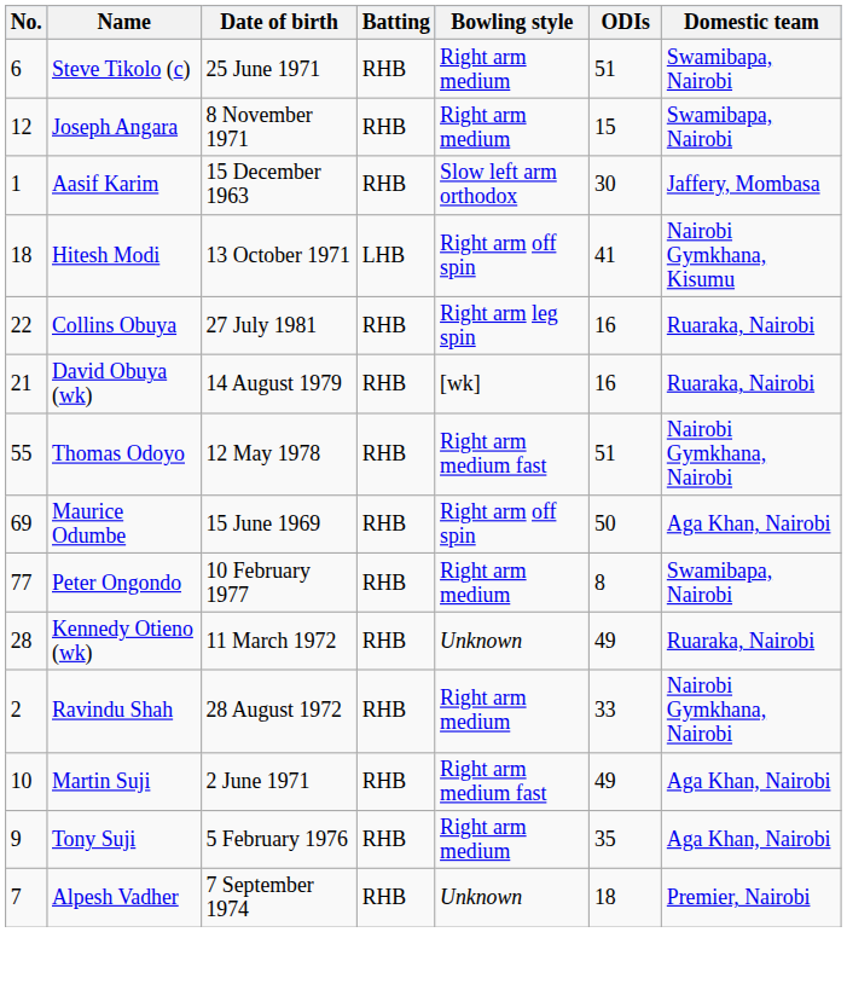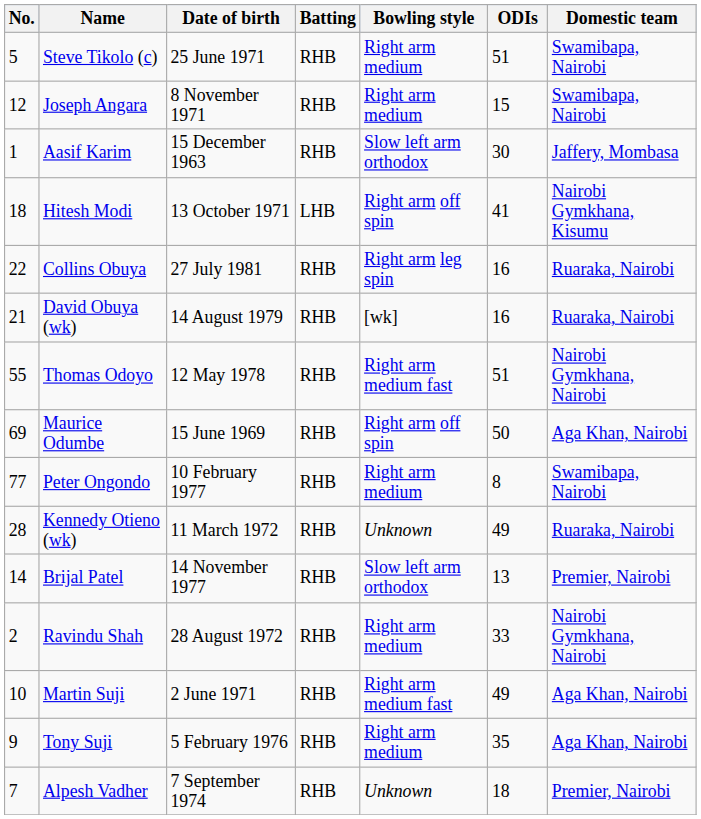 <table class="wikitable sortable sortable" cellspacing="2" style="width:100%;">
 <tr style="background:#aad0ff;">
 <th>No.</th>
 <th width=20%>Name</th>
 <th width=20%>Date of birth</th>
 <th width=8%>Batting</th>
 <th width=20%>Bowling style</th>
 <th width=9%>ODIs</th>
 <th width=25%>Domestic team</th>
 </tr>
 <tr>
-<td>6</td>
+<td>5</td>
 <td><a href='#'>Steve Tikolo</a> (<a href='#'>c</a>)</td>
 <td>25 June 1971</td>
 <td>RHB</td>
 <td><a href='#'>Right arm</a> <a href='#'>medium</a></td>
 <td>51</td>
 <td> <a href='#'>Swamibapa, Nairobi</a></td>
 </tr>
 <tr>
 <td>12</td>
 <td><a href='#'>Joseph Angara</a></td>
 <td>8 November 1971</td>
 <td>RHB</td>
 <td><a href='#'>Right arm</a> <a href='#'>medium</a></td>
 <td>15</td>
 <td> <a href='#'>Swamibapa, Nairobi</a></td>
 </tr>
 <tr>
 <td>1</td>
 <td><a href='#'>Aasif Karim</a></td>
 <td>15 December 1963</td>
 <td>RHB</td>
 <td><a href='#'>Slow left arm orthodox</a></td>
 <td>30</td>
 <td> <a href='#'>Jaffery, Mombasa</a></td>
 </tr>
 <tr>
 <td>18</td>
 <td><a href='#'>Hitesh Modi</a></td>
 <td>13 October 1971</td>
 <td>LHB</td>
 <td><a href='#'>Right arm</a> <a href='#'>off spin</a></td>
 <td>41</td>
 <td> <a href='#'>Nairobi Gymkhana, Kisumu</a></td>
 </tr>
 <tr>
 <td>22</td>
 <td><a href='#'>Collins Obuya</a></td>
 <td>27 July 1981</td>
 <td>RHB</td>
 <td><a href='#'>Right arm</a> <a href='#'>leg spin</a></td>
 <td>16</td>
 <td> <a href='#'>Ruaraka, Nairobi</a></td>
 </tr>
 <tr>
 <td>21</td>
 <td><a href='#'>David Obuya</a> (<a href='#'>wk</a>)</td>
 <td>14 August 1979</td>
 <td>RHB</td>
 <td>[wk]</td>
 <td>16</td>
 <td> <a href='#'>Ruaraka, Nairobi</a></td>
 </tr>
 <tr>
 <td>55</td>
 <td><a href='#'>Thomas Odoyo</a></td>
 <td>12 May 1978</td>
 <td>RHB</td>
 <td><a href='#'>Right arm</a> <a href='#'>medium fast</a></td>
 <td>51</td>
 <td> <a href='#'>Nairobi Gymkhana, Nairobi</a></td>
 </tr>
 <tr>
 <td>69</td>
 <td><a href='#'>Maurice Odumbe</a></td>
 <td>15 June 1969</td>
 <td>RHB</td>
 <td><a href='#'>Right arm</a> <a href='#'>off spin</a></td>
 <td>50</td>
 <td> <a href='#'>Aga Khan, Nairobi</a></td>
 </tr>
 <tr>
 <td>77</td>
 <td><a href='#'>Peter Ongondo</a></td>
 <td>10 February 1977</td>
 <td>RHB</td>
 <td><a href='#'>Right arm</a> <a href='#'>medium</a></td>
 <td>8</td>
 <td> <a href='#'>Swamibapa, Nairobi</a></td>
 </tr>
 <tr>
 <td>28</td>
 <td><a href='#'>Kennedy Otieno</a> (<a href='#'>wk</a>)</td>
 <td>11 March 1972</td>
 <td>RHB</td>
 <td><em>Unknown</em></td>
 <td>49</td>
 <td> <a href='#'>Ruaraka, Nairobi</a></td>
 </tr>
 <tr>
+<td>14</td>
+<td><a href='#'>Brijal Patel</a></td>
+<td>14 November 1977</td>
+<td>RHB</td>
+<td><a href='#'>Slow left arm orthodox</a></td>
+<td>13</td>
+<td> <a href='#'>Premier, Nairobi</a></td>
+</tr>
+<tr>
 <td>2</td>
 <td><a href='#'>Ravindu Shah</a></td>
 <td>28 August 1972</td>
 <td>RHB</td>
 <td><a href='#'>Right arm</a> <a href='#'>medium</a></td>
 <td>33</td>
 <td> <a href='#'>Nairobi Gymkhana, Nairobi</a></td>
 </tr>
 <tr>
 <td>10</td>
 <td><a href='#'>Martin Suji</a></td>
 <td>2 June 1971</td>
 <td>RHB</td>
 <td><a href='#'>Right arm</a> <a href='#'>medium fast</a></td>
 <td>49</td>
 <td> <a href='#'>Aga Khan, Nairobi</a></td>
 </tr>
 <tr>
 <td>9</td>
 <td><a href='#'>Tony Suji</a></td>
 <td>5 February 1976</td>
 <td>RHB</td>
 <td><a href='#'>Right arm</a> <a href='#'>medium</a></td>
 <td>35</td>
 <td> <a href='#'>Aga Khan, Nairobi</a></td>
 </tr>
 <tr>
 <td>7</td>
 <td><a href='#'>Alpesh Vadher</a></td>
 <td>7 September 1974</td>
 <td>RHB</td>
 <td><em>Unknown</em></td>
 <td>18</td>
 <td> <a href='#'>Premier, Nairobi</a></td>
 </tr>
 </table>
